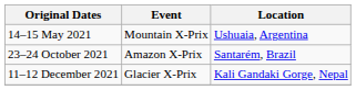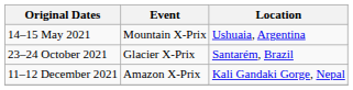 <table class="wikitable" style="font-size: 85%">
 <tr>
 <th>Original Dates</th>
 <th>Event</th>
 <th>Location</th>
 </tr>
 <tr>
 <td>14–15 May 2021</td>
 <td nowrap="">Mountain X-Prix</td>
 <td> <a href='#'>Ushuaia</a>, <a href='#'>Argentina</a></td>
 </tr>
 <tr>
 <td>23–24 October 2021</td>
-<td>Amazon X-Prix</td>
+<td>Glacier X-Prix</td>
 <td> <a href='#'>Santarém</a>, <a href='#'>Brazil</a></td>
 </tr>
 <tr>
 <td nowrap="">11–12 December 2021</td>
-<td>Glacier X-Prix</td>
+<td>Amazon X-Prix</td>
 <td> <a href='#'>Kali Gandaki Gorge</a>, <a href='#'>Nepal</a></td>
 </tr>
 <tr>
 </tr>
 </table>
